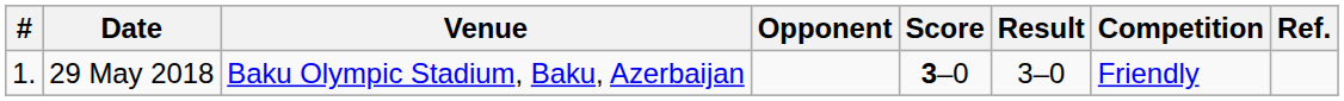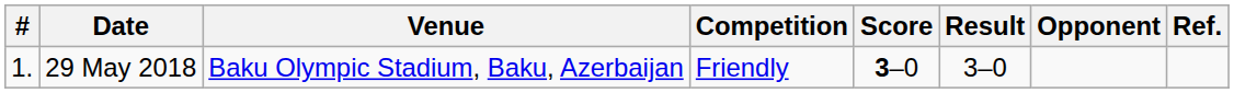 <table class="wikitable" style="font-size:95%;">
 <tr>
 <th>#</th>
 <th>Date</th>
 <th>Venue</th>
-<th>Opponent</th>
+<th>Competition</th>
 <th>Score</th>
 <th>Result</th>
-<th>Competition</th>
+<th>Opponent</th>
 <th>Ref.</th>
 </tr>
 <tr>
 <td>1.</td>
 <td>29 May 2018</td>
 <td><a href='#'>Baku Olympic Stadium</a>, <a href='#'>Baku</a>, <a href='#'>Azerbaijan</a></td>
-<td></td>
+<td><a href='#'>Friendly</a></td>
 <td align=center><strong>3</strong>–0</td>
 <td align=center>3–0</td>
-<td><a href='#'>Friendly</a></td>
+<td></td>
 <td></td>
 </tr>
 </table>
